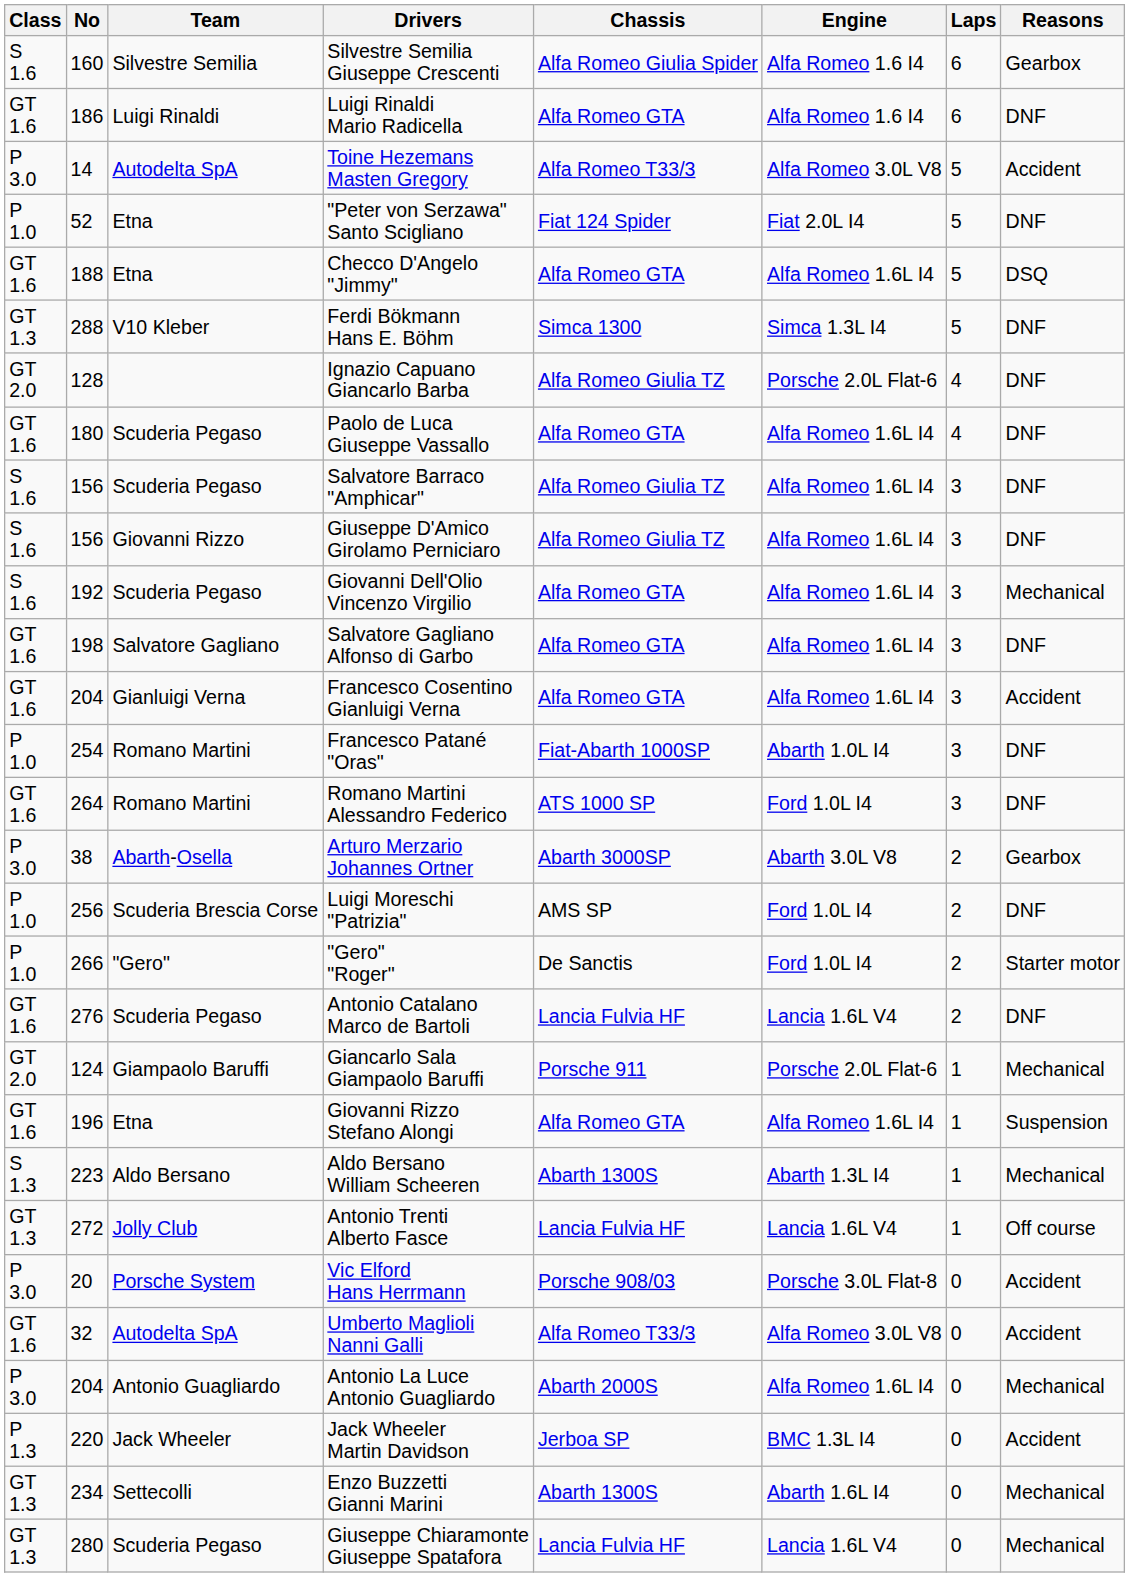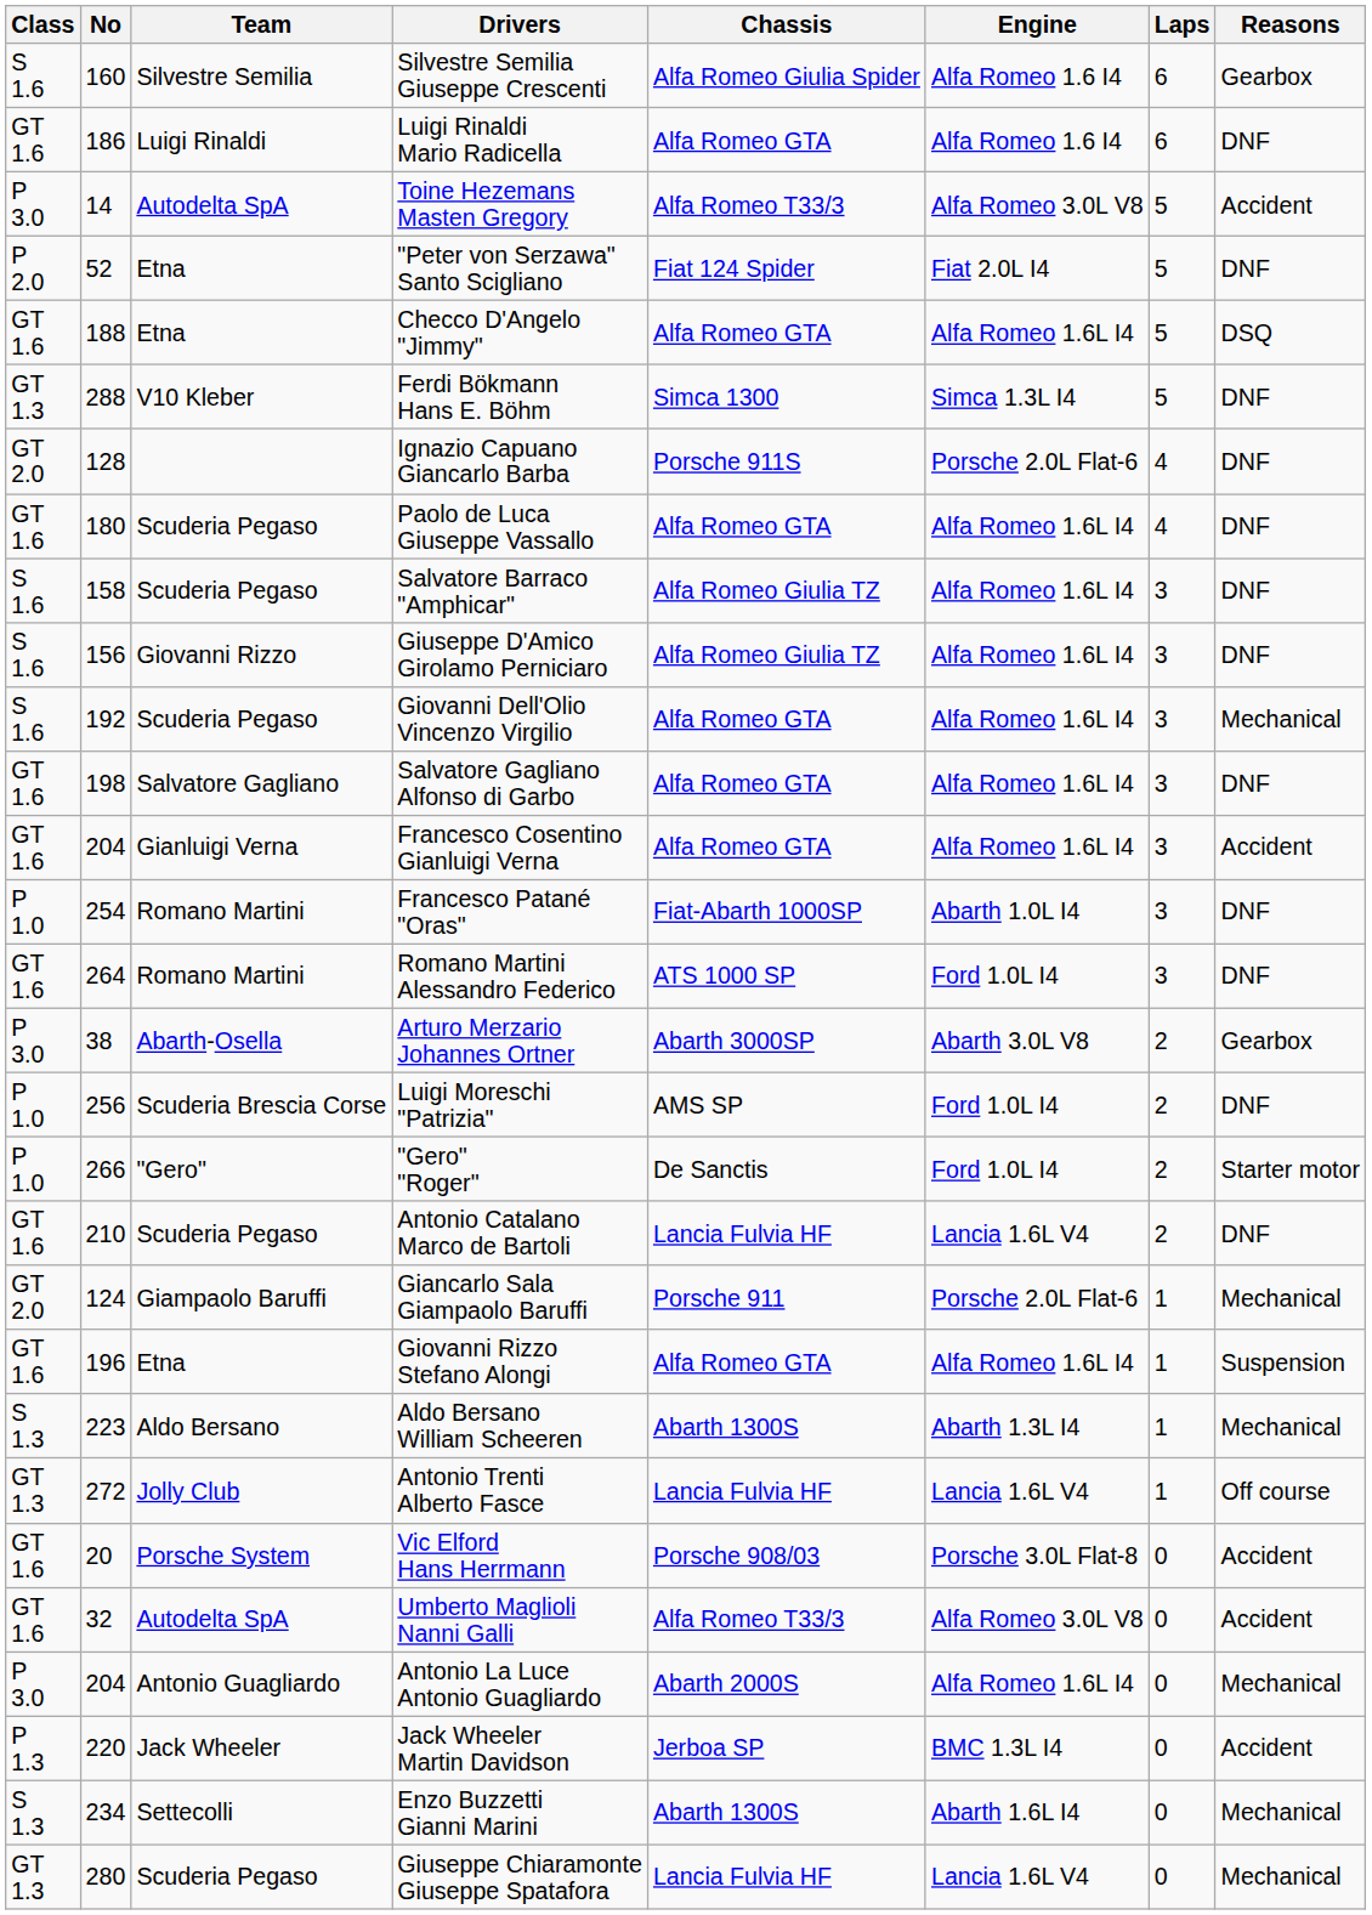 <table class="wikitable" style="font-size: 95%;">
 <tr>
 <th>Class</th>
 <th>No</th>
 <th>Team</th>
 <th>Drivers</th>
 <th>Chassis</th>
 <th>Engine</th>
 <th>Laps</th>
 <th>Reasons</th>
 </tr>
 <tr>
 <td>S<br>1.6</td>
 <td>160</td>
 <td> Silvestre Semilia</td>
 <td> Silvestre Semilia<br> Giuseppe Crescenti</td>
 <td><a href='#'>Alfa Romeo Giulia Spider</a></td>
 <td><a href='#'>Alfa Romeo</a> 1.6 I4</td>
 <td>6</td>
 <td>Gearbox</td>
 </tr>
 <tr>
 <td>GT<br>1.6</td>
 <td>186</td>
 <td> Luigi Rinaldi</td>
 <td> Luigi Rinaldi<br> Mario Radicella</td>
 <td><a href='#'>Alfa Romeo GTA</a></td>
 <td><a href='#'>Alfa Romeo</a> 1.6 I4</td>
 <td>6</td>
 <td>DNF</td>
 </tr>
 <tr>
 <td>P<br>3.0</td>
 <td>14</td>
 <td> <a href='#'>Autodelta SpA</a></td>
 <td> <a href='#'>Toine Hezemans</a><br> <a href='#'>Masten Gregory</a></td>
 <td><a href='#'>Alfa Romeo T33/3</a></td>
 <td><a href='#'>Alfa Romeo</a> 3.0L V8</td>
 <td>5</td>
 <td>Accident</td>
 </tr>
 <tr>
-<td>P<br>1.0</td>
+<td>P<br>2.0</td>
 <td>52</td>
 <td> Etna</td>
 <td> "Peter von Serzawa"<br> Santo Scigliano</td>
 <td><a href='#'>Fiat 124 Spider</a></td>
 <td><a href='#'>Fiat</a> 2.0L I4</td>
 <td>5</td>
 <td>DNF</td>
 </tr>
 <tr>
 <td>GT<br>1.6</td>
 <td>188</td>
 <td> Etna</td>
 <td> Checco D'Angelo<br> "Jimmy"</td>
 <td><a href='#'>Alfa Romeo GTA</a></td>
 <td><a href='#'>Alfa Romeo</a> 1.6L I4</td>
 <td>5</td>
 <td>DSQ</td>
 </tr>
 <tr>
 <td>GT<br>1.3</td>
 <td>288</td>
 <td> V10 Kleber</td>
 <td> Ferdi Bökmann<br> Hans E. Böhm</td>
 <td><a href='#'>Simca 1300</a></td>
 <td><a href='#'>Simca</a> 1.3L I4</td>
 <td>5</td>
 <td>DNF</td>
 </tr>
 <tr>
 <td>GT<br>2.0</td>
 <td>128</td>
 <td></td>
 <td> Ignazio Capuano<br> Giancarlo Barba</td>
-<td><a href='#'>Alfa Romeo Giulia TZ</a></td>
+<td><a href='#'>Porsche 911S</a></td>
 <td><a href='#'>Porsche</a> 2.0L Flat-6</td>
 <td>4</td>
 <td>DNF</td>
 </tr>
 <tr>
 <td>GT<br>1.6</td>
 <td>180</td>
 <td> Scuderia Pegaso</td>
 <td> Paolo de Luca<br> Giuseppe Vassallo</td>
 <td><a href='#'>Alfa Romeo GTA</a></td>
 <td><a href='#'>Alfa Romeo</a> 1.6L I4</td>
 <td>4</td>
 <td>DNF</td>
 </tr>
 <tr>
 <td>S<br>1.6</td>
-<td>156</td>
+<td>158</td>
 <td> Scuderia Pegaso</td>
 <td> Salvatore Barraco<br> "Amphicar"</td>
 <td><a href='#'>Alfa Romeo Giulia TZ</a></td>
 <td><a href='#'>Alfa Romeo</a> 1.6L I4</td>
 <td>3</td>
 <td>DNF</td>
 </tr>
 <tr>
 <td>S<br>1.6</td>
 <td>156</td>
 <td> Giovanni Rizzo</td>
 <td> Giuseppe D'Amico<br> Girolamo Perniciaro</td>
 <td><a href='#'>Alfa Romeo Giulia TZ</a></td>
 <td><a href='#'>Alfa Romeo</a> 1.6L I4</td>
 <td>3</td>
 <td>DNF</td>
 </tr>
 <tr>
 <td>S<br>1.6</td>
 <td>192</td>
 <td> Scuderia Pegaso</td>
 <td> Giovanni Dell'Olio<br> Vincenzo Virgilio</td>
 <td><a href='#'>Alfa Romeo GTA</a></td>
 <td><a href='#'>Alfa Romeo</a> 1.6L I4</td>
 <td>3</td>
 <td>Mechanical</td>
 </tr>
 <tr>
 <td>GT<br>1.6</td>
 <td>198</td>
 <td> Salvatore Gagliano</td>
 <td> Salvatore Gagliano<br> Alfonso di Garbo</td>
 <td><a href='#'>Alfa Romeo GTA</a></td>
 <td><a href='#'>Alfa Romeo</a> 1.6L I4</td>
 <td>3</td>
 <td>DNF</td>
 </tr>
 <tr>
 <td>GT<br>1.6</td>
 <td>204</td>
 <td> Gianluigi Verna</td>
 <td> Francesco Cosentino<br> Gianluigi Verna</td>
 <td><a href='#'>Alfa Romeo GTA</a></td>
 <td><a href='#'>Alfa Romeo</a> 1.6L I4</td>
 <td>3</td>
 <td>Accident</td>
 </tr>
 <tr>
 <td>P<br>1.0</td>
 <td>254</td>
 <td> Romano Martini</td>
 <td> Francesco Patané<br> "Oras"</td>
 <td><a href='#'>Fiat-Abarth 1000SP</a></td>
 <td><a href='#'>Abarth</a> 1.0L I4</td>
 <td>3</td>
 <td>DNF</td>
 </tr>
 <tr>
 <td>GT<br>1.6</td>
 <td>264</td>
 <td> Romano Martini</td>
 <td> Romano Martini<br> Alessandro Federico</td>
 <td><a href='#'>ATS 1000 SP</a></td>
 <td><a href='#'>Ford</a> 1.0L I4</td>
 <td>3</td>
 <td>DNF</td>
 </tr>
 <tr>
 <td>P<br>3.0</td>
 <td>38</td>
 <td> <a href='#'>Abarth</a>-<a href='#'>Osella</a></td>
 <td> <a href='#'>Arturo Merzario</a><br> <a href='#'>Johannes Ortner</a></td>
 <td><a href='#'>Abarth 3000SP</a></td>
 <td><a href='#'>Abarth</a> 3.0L V8</td>
 <td>2</td>
 <td>Gearbox</td>
 </tr>
 <tr>
 <td>P<br>1.0</td>
 <td>256</td>
 <td> Scuderia Brescia Corse</td>
 <td> Luigi Moreschi<br> "Patrizia"</td>
 <td>AMS SP</td>
 <td><a href='#'>Ford</a> 1.0L I4</td>
 <td>2</td>
 <td>DNF</td>
 </tr>
 <tr>
 <td>P<br>1.0</td>
 <td>266</td>
 <td> "Gero"</td>
 <td> "Gero"<br> "Roger"</td>
 <td>De Sanctis</td>
 <td><a href='#'>Ford</a> 1.0L I4</td>
 <td>2</td>
 <td>Starter motor</td>
 </tr>
 <tr>
 <td>GT<br>1.6</td>
-<td>276</td>
+<td>210</td>
 <td> Scuderia Pegaso</td>
 <td> Antonio Catalano<br> Marco de Bartoli</td>
 <td><a href='#'>Lancia Fulvia HF</a></td>
 <td><a href='#'>Lancia</a> 1.6L V4</td>
 <td>2</td>
 <td>DNF</td>
 </tr>
 <tr>
 <td>GT<br>2.0</td>
 <td>124</td>
 <td> Giampaolo Baruffi</td>
 <td> Giancarlo Sala<br> Giampaolo Baruffi</td>
 <td><a href='#'>Porsche 911</a></td>
 <td><a href='#'>Porsche</a> 2.0L Flat-6</td>
 <td>1</td>
 <td>Mechanical</td>
 </tr>
 <tr>
 <td>GT<br>1.6</td>
 <td>196</td>
 <td> Etna</td>
 <td> Giovanni Rizzo<br> Stefano Alongi</td>
 <td><a href='#'>Alfa Romeo GTA</a></td>
 <td><a href='#'>Alfa Romeo</a> 1.6L I4</td>
 <td>1</td>
 <td>Suspension</td>
 </tr>
 <tr>
 <td>S<br>1.3</td>
 <td>223</td>
 <td> Aldo Bersano</td>
 <td> Aldo Bersano<br> William Scheeren</td>
 <td><a href='#'>Abarth 1300S</a></td>
 <td><a href='#'>Abarth</a> 1.3L I4</td>
 <td>1</td>
 <td>Mechanical</td>
 </tr>
 <tr>
 <td>GT<br>1.3</td>
 <td>272</td>
 <td> <a href='#'>Jolly Club</a></td>
 <td> Antonio Trenti<br> Alberto Fasce</td>
 <td><a href='#'>Lancia Fulvia HF</a></td>
 <td><a href='#'>Lancia</a> 1.6L V4</td>
 <td>1</td>
 <td>Off course</td>
 </tr>
 <tr>
-<td>P<br>3.0</td>
+<td>GT<br>1.6</td>
 <td>20</td>
 <td> <a href='#'>Porsche System</a></td>
 <td> <a href='#'>Vic Elford</a><br> <a href='#'>Hans Herrmann</a></td>
 <td><a href='#'>Porsche 908/03</a></td>
 <td><a href='#'>Porsche</a> 3.0L Flat-8</td>
 <td>0</td>
 <td>Accident</td>
 </tr>
 <tr>
 <td>GT<br>1.6</td>
 <td>32</td>
 <td> <a href='#'>Autodelta SpA</a></td>
 <td> <a href='#'>Umberto Maglioli</a><br> <a href='#'>Nanni Galli</a></td>
 <td><a href='#'>Alfa Romeo T33/3</a></td>
 <td><a href='#'>Alfa Romeo</a> 3.0L V8</td>
 <td>0</td>
 <td>Accident</td>
 </tr>
 <tr>
 <td>P<br>3.0</td>
 <td>204</td>
 <td> Antonio Guagliardo</td>
 <td> Antonio La Luce<br> Antonio Guagliardo</td>
 <td><a href='#'>Abarth 2000S</a></td>
 <td><a href='#'>Alfa Romeo</a> 1.6L I4</td>
 <td>0</td>
 <td>Mechanical</td>
 </tr>
 <tr>
 <td>P<br>1.3</td>
 <td>220</td>
 <td> Jack Wheeler</td>
 <td> Jack Wheeler<br> Martin Davidson</td>
 <td><a href='#'>Jerboa SP</a></td>
 <td><a href='#'>BMC</a> 1.3L I4</td>
 <td>0</td>
 <td>Accident</td>
 </tr>
 <tr>
-<td>GT<br>1.3</td>
+<td>S<br>1.3</td>
 <td>234</td>
 <td> Settecolli</td>
 <td> Enzo Buzzetti<br> Gianni Marini</td>
 <td><a href='#'>Abarth 1300S</a></td>
 <td><a href='#'>Abarth</a> 1.6L I4</td>
 <td>0</td>
 <td>Mechanical</td>
 </tr>
 <tr>
 <td>GT<br>1.3</td>
 <td>280</td>
 <td> Scuderia Pegaso</td>
 <td> Giuseppe Chiaramonte<br> Giuseppe Spatafora</td>
 <td><a href='#'>Lancia Fulvia HF</a></td>
 <td><a href='#'>Lancia</a> 1.6L V4</td>
 <td>0</td>
 <td>Mechanical</td>
 </tr>
 </table>
